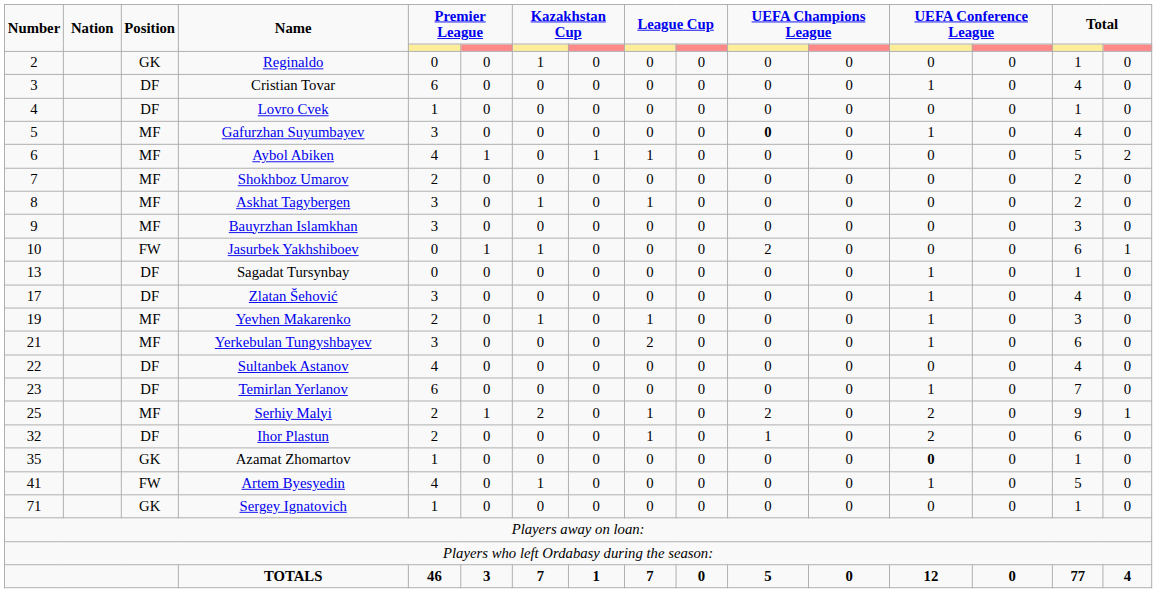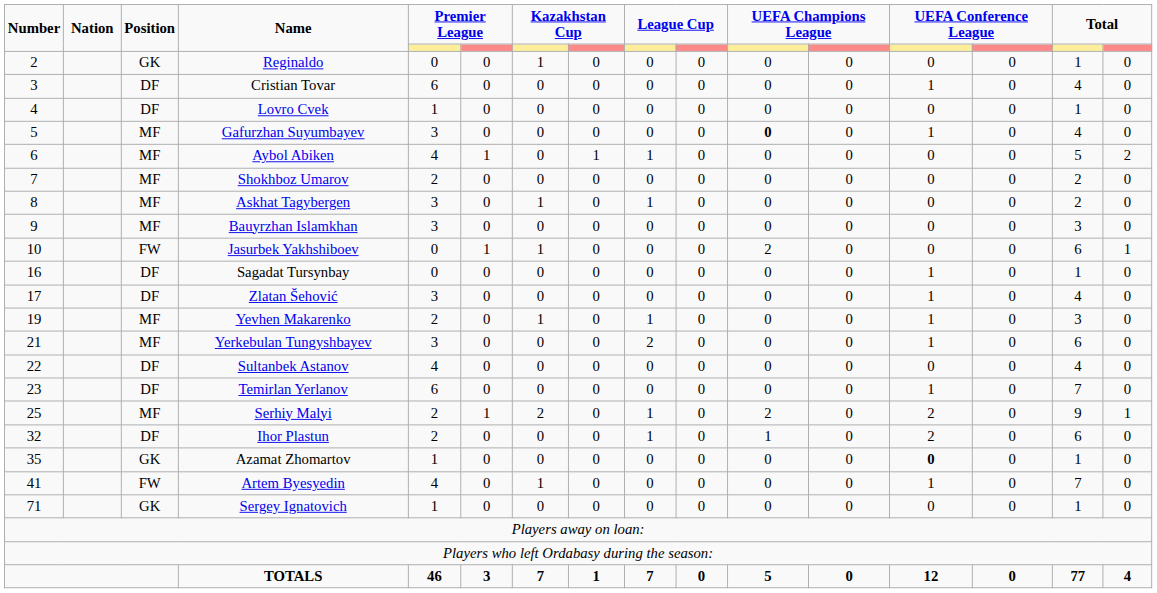 <table class="wikitable" style="text-align:center;">
 <tr>
 <td rowspan="2"  style="width:5%; text-align:center;"><strong>Number</strong></td>
 <td rowspan="2"  style="width:5%; text-align:center;"><strong>Nation</strong></td>
 <td rowspan="2"  style="width:5%; text-align:center;"><strong>Position</strong></td>
 <td rowspan="2"  style="width:20%; text-align:center;"><strong>Name</strong></td>
 <td colspan="2" style="text-align:center;"><strong><a href='#'>Premier League</a></strong></td>
 <td colspan="2" style="text-align:center;"><strong><a href='#'>Kazakhstan Cup</a></strong></td>
 <td colspan="2" style="text-align:center;"><strong><a href='#'>League Cup</a></strong></td>
 <td colspan="2" style="text-align:center;"><strong><a href='#'>UEFA Champions League</a></strong></td>
 <td colspan="2" style="text-align:center;"><strong><a href='#'>UEFA Conference League</a></strong></td>
 <td colspan="2" style="text-align:center;"><strong>Total</strong></td>
 </tr>
 <tr>
 <th style="width:60px; background:#fe9;"></th>
 <th style="width:60px; background:#ff8888;"></th>
 <th style="width:60px; background:#fe9;"></th>
 <th style="width:60px; background:#ff8888;"></th>
 <th style="width:60px; background:#fe9;"></th>
 <th style="width:60px; background:#ff8888;"></th>
 <th style="width:100px; background:#fe9;"></th>
 <th style="width:100px; background:#ff8888;"></th>
 <th style="width:100px; background:#fe9;"></th>
 <th style="width:100px; background:#ff8888;"></th>
 <th style="width:60px; background:#fe9;"></th>
 <th style="width:60px; background:#ff8888;"></th>
 </tr>
 <tr>
 <td>2</td>
 <td></td>
 <td>GK</td>
 <td><a href='#'>Reginaldo</a></td>
 <td>0</td>
 <td>0</td>
 <td>1</td>
 <td>0</td>
 <td>0</td>
 <td>0</td>
 <td>0</td>
 <td>0</td>
 <td>0</td>
 <td>0</td>
 <td>1</td>
 <td>0</td>
 </tr>
 <tr>
 <td>3</td>
 <td></td>
 <td>DF</td>
 <td>Cristian Tovar</td>
 <td>6</td>
 <td>0</td>
 <td>0</td>
 <td>0</td>
 <td>0</td>
 <td>0</td>
 <td>0</td>
 <td>0</td>
 <td>1</td>
 <td>0</td>
 <td>4</td>
 <td>0</td>
 </tr>
 <tr>
 <td>4</td>
 <td></td>
 <td>DF</td>
 <td><a href='#'>Lovro Cvek</a></td>
 <td>1</td>
 <td>0</td>
 <td>0</td>
 <td>0</td>
 <td>0</td>
 <td>0</td>
 <td>0</td>
 <td>0</td>
 <td>0</td>
 <td>0</td>
 <td>1</td>
 <td>0</td>
 </tr>
 <tr>
 <td>5</td>
 <td></td>
 <td>MF</td>
 <td><a href='#'>Gafurzhan Suyumbayev</a></td>
 <td>3</td>
 <td>0</td>
 <td>0</td>
 <td>0</td>
 <td>0</td>
 <td>0</td>
 <td><strong>0</strong></td>
 <td>0</td>
 <td>1</td>
 <td>0</td>
 <td>4</td>
 <td>0</td>
 </tr>
 <tr>
 <td>6</td>
 <td></td>
 <td>MF</td>
 <td><a href='#'>Aybol Abiken</a></td>
 <td>4</td>
 <td>1</td>
 <td>0</td>
 <td>1</td>
 <td>1</td>
 <td>0</td>
 <td>0</td>
 <td>0</td>
 <td>0</td>
 <td>0</td>
 <td>5</td>
 <td>2</td>
 </tr>
 <tr>
 <td>7</td>
 <td></td>
 <td>MF</td>
 <td><a href='#'>Shokhboz Umarov</a></td>
 <td>2</td>
 <td>0</td>
 <td>0</td>
 <td>0</td>
 <td>0</td>
 <td>0</td>
 <td>0</td>
 <td>0</td>
 <td>0</td>
 <td>0</td>
 <td>2</td>
 <td>0</td>
 </tr>
 <tr>
 <td>8</td>
 <td></td>
 <td>MF</td>
 <td><a href='#'>Askhat Tagybergen</a></td>
 <td>3</td>
 <td>0</td>
 <td>1</td>
 <td>0</td>
 <td>1</td>
 <td>0</td>
 <td>0</td>
 <td>0</td>
 <td>0</td>
 <td>0</td>
 <td>2</td>
 <td>0</td>
 </tr>
 <tr>
 <td>9</td>
 <td></td>
 <td>MF</td>
 <td><a href='#'>Bauyrzhan Islamkhan</a></td>
 <td>3</td>
 <td>0</td>
 <td>0</td>
 <td>0</td>
 <td>0</td>
 <td>0</td>
 <td>0</td>
 <td>0</td>
 <td>0</td>
 <td>0</td>
 <td>3</td>
 <td>0</td>
 </tr>
 <tr>
 <td>10</td>
 <td></td>
 <td>FW</td>
 <td><a href='#'>Jasurbek Yakhshiboev</a></td>
 <td>0</td>
 <td>1</td>
 <td>1</td>
 <td>0</td>
 <td>0</td>
 <td>0</td>
 <td>2</td>
 <td>0</td>
 <td>0</td>
 <td>0</td>
 <td>6</td>
 <td>1</td>
 </tr>
 <tr>
-<td>13</td>
+<td>16</td>
 <td></td>
 <td>DF</td>
 <td>Sagadat Tursynbay</td>
 <td>0</td>
 <td>0</td>
 <td>0</td>
 <td>0</td>
 <td>0</td>
 <td>0</td>
 <td>0</td>
 <td>0</td>
 <td>1</td>
 <td>0</td>
 <td>1</td>
 <td>0</td>
 </tr>
 <tr>
 <td>17</td>
 <td></td>
 <td>DF</td>
 <td><a href='#'>Zlatan Šehović</a></td>
 <td>3</td>
 <td>0</td>
 <td>0</td>
 <td>0</td>
 <td>0</td>
 <td>0</td>
 <td>0</td>
 <td>0</td>
 <td>1</td>
 <td>0</td>
 <td>4</td>
 <td>0</td>
 </tr>
 <tr>
 <td>19</td>
 <td></td>
 <td>MF</td>
 <td><a href='#'>Yevhen Makarenko</a></td>
 <td>2</td>
 <td>0</td>
 <td>1</td>
 <td>0</td>
 <td>1</td>
 <td>0</td>
 <td>0</td>
 <td>0</td>
 <td>1</td>
 <td>0</td>
 <td>3</td>
 <td>0</td>
 </tr>
 <tr>
 <td>21</td>
 <td></td>
 <td>MF</td>
 <td><a href='#'>Yerkebulan Tungyshbayev</a></td>
 <td>3</td>
 <td>0</td>
 <td>0</td>
 <td>0</td>
 <td>2</td>
 <td>0</td>
 <td>0</td>
 <td>0</td>
 <td>1</td>
 <td>0</td>
 <td>6</td>
 <td>0</td>
 </tr>
 <tr>
 <td>22</td>
 <td></td>
 <td>DF</td>
 <td><a href='#'>Sultanbek Astanov</a></td>
 <td>4</td>
 <td>0</td>
 <td>0</td>
 <td>0</td>
 <td>0</td>
 <td>0</td>
 <td>0</td>
 <td>0</td>
 <td>0</td>
 <td>0</td>
 <td>4</td>
 <td>0</td>
 </tr>
 <tr>
 <td>23</td>
 <td></td>
 <td>DF</td>
 <td><a href='#'>Temirlan Yerlanov</a></td>
 <td>6</td>
 <td>0</td>
 <td>0</td>
 <td>0</td>
 <td>0</td>
 <td>0</td>
 <td>0</td>
 <td>0</td>
 <td>1</td>
 <td>0</td>
 <td>7</td>
 <td>0</td>
 </tr>
 <tr>
 <td>25</td>
 <td></td>
 <td>MF</td>
 <td><a href='#'>Serhiy Malyi</a></td>
 <td>2</td>
 <td>1</td>
 <td>2</td>
 <td>0</td>
 <td>1</td>
 <td>0</td>
 <td>2</td>
 <td>0</td>
 <td>2</td>
 <td>0</td>
 <td>9</td>
 <td>1</td>
 </tr>
 <tr>
 <td>32</td>
 <td></td>
 <td>DF</td>
 <td><a href='#'>Ihor Plastun</a></td>
 <td>2</td>
 <td>0</td>
 <td>0</td>
 <td>0</td>
 <td>1</td>
 <td>0</td>
 <td>1</td>
 <td>0</td>
 <td>2</td>
 <td>0</td>
 <td>6</td>
 <td>0</td>
 </tr>
 <tr>
 <td>35</td>
 <td></td>
 <td>GK</td>
 <td>Azamat Zhomartov</td>
 <td>1</td>
 <td>0</td>
 <td>0</td>
 <td>0</td>
 <td>0</td>
 <td>0</td>
 <td>0</td>
 <td>0</td>
 <td><strong>0</strong></td>
 <td>0</td>
 <td>1</td>
 <td>0</td>
 </tr>
 <tr>
 <td>41</td>
 <td></td>
 <td>FW</td>
 <td><a href='#'>Artem Byesyedin</a></td>
 <td>4</td>
 <td>0</td>
 <td>1</td>
 <td>0</td>
 <td>0</td>
 <td>0</td>
 <td>0</td>
 <td>0</td>
 <td>1</td>
 <td>0</td>
-<td>5</td>
+<td>7</td>
 <td>0</td>
 </tr>
 <tr>
 <td>71</td>
 <td></td>
 <td>GK</td>
 <td><a href='#'>Sergey Ignatovich</a></td>
 <td>1</td>
 <td>0</td>
 <td>0</td>
 <td>0</td>
 <td>0</td>
 <td>0</td>
 <td>0</td>
 <td>0</td>
 <td>0</td>
 <td>0</td>
 <td>1</td>
 <td>0</td>
 </tr>
 <tr>
 <td colspan="18"><em>Players away on loan:</em></td>
 </tr>
 <tr>
 <td colspan="18"><em>Players who left Ordabasy during the season:</em></td>
 </tr>
 <tr>
 <td colspan="3"></td>
 <td><strong>TOTALS</strong></td>
 <td><strong>46</strong></td>
 <td><strong>3</strong></td>
 <td><strong>7</strong></td>
 <td><strong>1</strong></td>
 <td><strong>7</strong></td>
 <td><strong>0</strong></td>
 <td><strong>5</strong></td>
 <td><strong>0</strong></td>
 <td><strong>12</strong></td>
 <td><strong>0</strong></td>
 <td><strong>77</strong></td>
 <td><strong>4</strong></td>
 </tr>
 </table>
